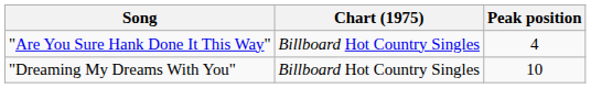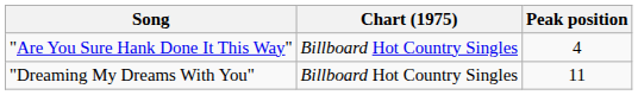 <table class="wikitable">
 <tr>
 <th>Song</th>
 <th>Chart (1975)</th>
 <th>Peak position</th>
 </tr>
 <tr>
 <td>"<a href='#'>Are You Sure Hank Done It This Way</a>"</td>
 <td><em>Billboard</em> <a href='#'>Hot Country Singles</a></td>
 <td align="center">4</td>
 </tr>
 <tr>
 <td>"Dreaming My Dreams With You"</td>
 <td><em>Billboard</em> Hot Country Singles</td>
-<td align="center">10</td>
+<td align="center">11</td>
 </tr>
 </table>
